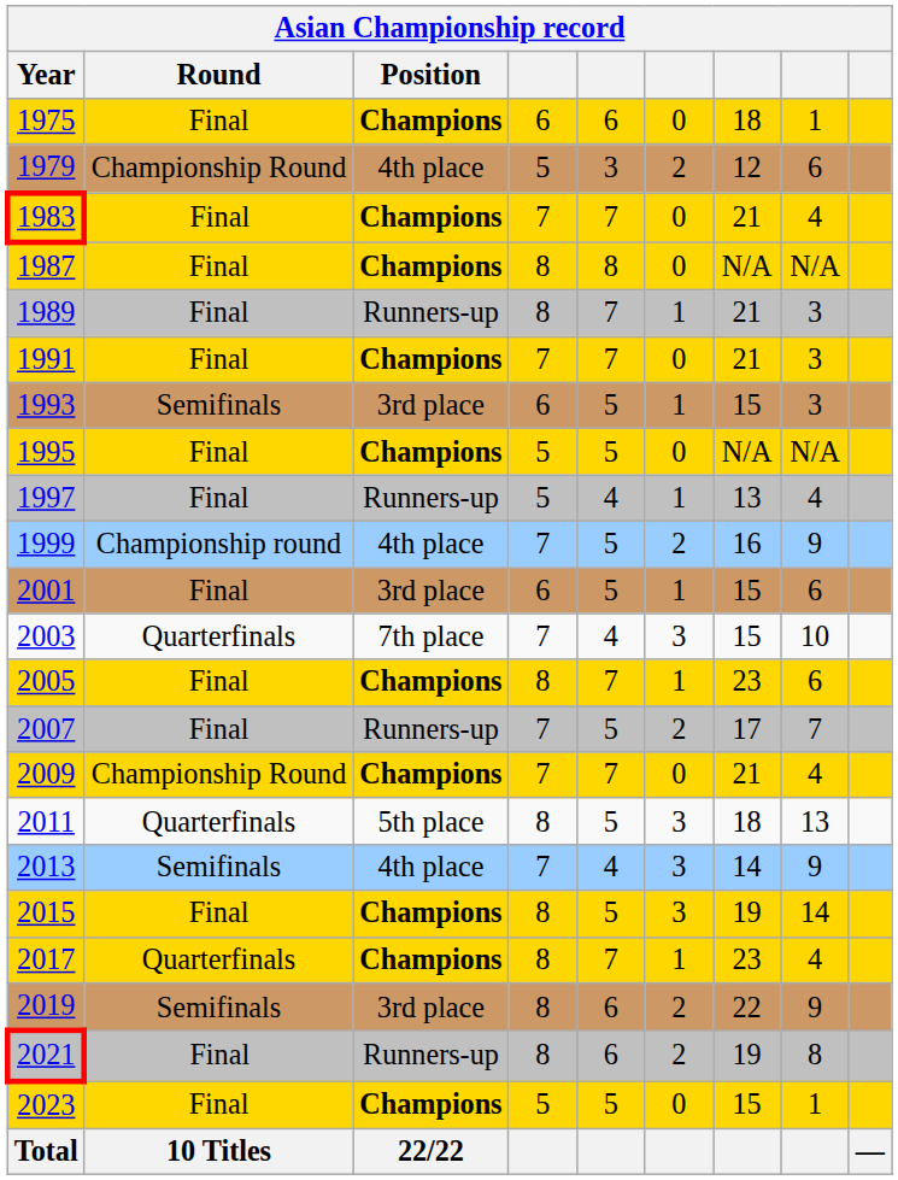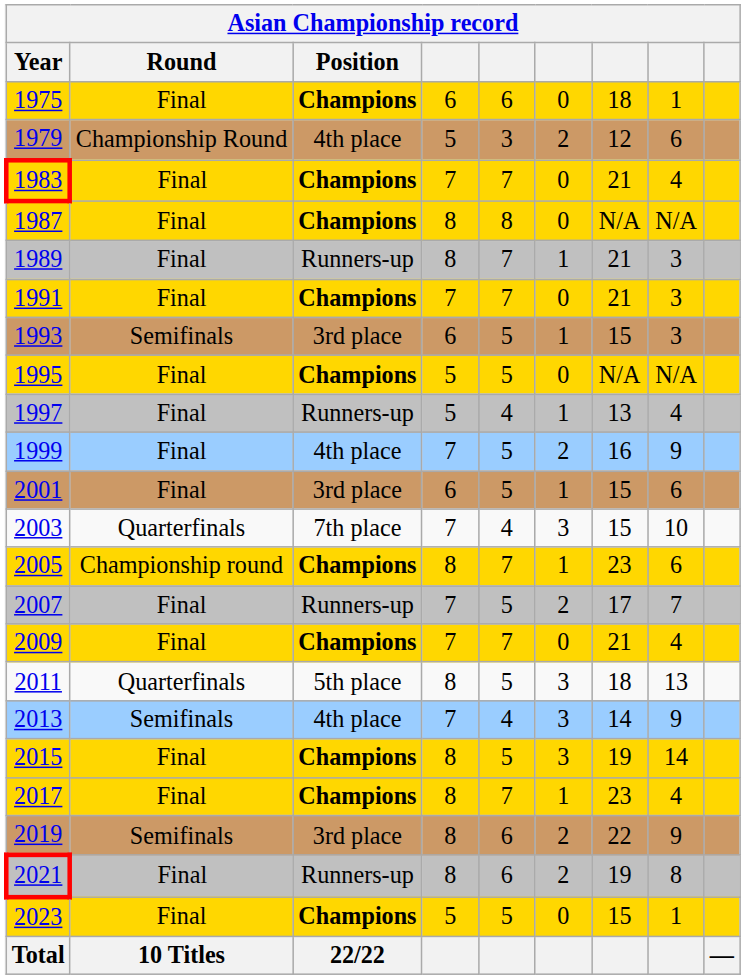 <table class="wikitable" style="text-align: center;">
 <tr>
 <th colspan=9><a href='#'>Asian Championship record</a></th>
 </tr>
 <tr>
 <th>Year</th>
 <th>Round</th>
 <th>Position</th>
 <th width=30></th>
 <th width=30></th>
 <th width=30></th>
 <th width=30></th>
 <th width=30></th>
 <th></th>
 </tr>
 <tr bgcolor=gold>
 <td> <a href='#'>1975</a></td>
 <td>Final</td>
 <td><strong>Champions</strong></td>
 <td>6</td>
 <td>6</td>
 <td>0</td>
 <td>18</td>
 <td>1</td>
 <td></td>
 </tr>
 <tr bgcolor=#cc9966>
 <td> <a href='#'>1979</a></td>
 <td>Championship Round</td>
 <td>4th place</td>
 <td>5</td>
 <td>3</td>
 <td>2</td>
 <td>12</td>
 <td>6</td>
 <td></td>
 </tr>
 <tr bgcolor=gold>
 <td style="border: 3px solid red"> <a href='#'>1983</a></td>
 <td>Final</td>
 <td><strong>Champions</strong></td>
 <td>7</td>
 <td>7</td>
 <td>0</td>
 <td>21</td>
 <td>4</td>
 <td></td>
 </tr>
 <tr bgcolor=gold>
 <td> <a href='#'>1987</a></td>
 <td>Final</td>
 <td><strong>Champions</strong></td>
 <td>8</td>
 <td>8</td>
 <td>0</td>
 <td>N/A</td>
 <td>N/A</td>
 <td></td>
 </tr>
 <tr bgcolor=silver>
 <td> <a href='#'>1989</a></td>
 <td>Final</td>
 <td>Runners-up</td>
 <td>8</td>
 <td>7</td>
 <td>1</td>
 <td>21</td>
 <td>3</td>
 <td></td>
 </tr>
 <tr bgcolor=gold>
 <td> <a href='#'>1991</a></td>
 <td>Final</td>
 <td><strong>Champions</strong></td>
 <td>7</td>
 <td>7</td>
 <td>0</td>
 <td>21</td>
 <td>3</td>
 <td></td>
 </tr>
 <tr bgcolor=#cc9966>
 <td> <a href='#'>1993</a></td>
 <td>Semifinals</td>
 <td>3rd place</td>
 <td>6</td>
 <td>5</td>
 <td>1</td>
 <td>15</td>
 <td>3</td>
 <td></td>
 </tr>
 <tr bgcolor=gold>
 <td> <a href='#'>1995</a></td>
 <td>Final</td>
 <td><strong>Champions</strong></td>
 <td>5</td>
 <td>5</td>
 <td>0</td>
 <td>N/A</td>
 <td>N/A</td>
 <td></td>
 </tr>
 <tr bgcolor=silver>
 <td> <a href='#'>1997</a></td>
 <td>Final</td>
 <td>Runners-up</td>
 <td>5</td>
 <td>4</td>
 <td>1</td>
 <td>13</td>
 <td>4</td>
 <td></td>
 </tr>
 <tr bgcolor=#9acdff>
 <td> <a href='#'>1999</a></td>
-<td>Championship round</td>
+<td>Final</td>
 <td>4th place</td>
 <td>7</td>
 <td>5</td>
 <td>2</td>
 <td>16</td>
 <td>9</td>
 <td></td>
 </tr>
 <tr bgcolor=#cc9966>
 <td> <a href='#'>2001</a></td>
 <td>Final</td>
 <td>3rd place</td>
 <td>6</td>
 <td>5</td>
 <td>1</td>
 <td>15</td>
 <td>6</td>
 <td></td>
 </tr>
 <tr>
 <td> <a href='#'>2003</a></td>
 <td>Quarterfinals</td>
 <td>7th place</td>
 <td>7</td>
 <td>4</td>
 <td>3</td>
 <td>15</td>
 <td>10</td>
 <td></td>
 </tr>
 <tr bgcolor=gold>
 <td> <a href='#'>2005</a></td>
-<td>Final</td>
+<td>Championship round</td>
 <td><strong>Champions</strong></td>
 <td>8</td>
 <td>7</td>
 <td>1</td>
 <td>23</td>
 <td>6</td>
 <td></td>
 </tr>
 <tr bgcolor=silver>
 <td> <a href='#'>2007</a></td>
 <td>Final</td>
 <td>Runners-up</td>
 <td>7</td>
 <td>5</td>
 <td>2</td>
 <td>17</td>
 <td>7</td>
 <td></td>
 </tr>
 <tr bgcolor=gold>
 <td> <a href='#'>2009</a></td>
-<td>Championship Round</td>
+<td>Final</td>
 <td><strong>Champions</strong></td>
 <td>7</td>
 <td>7</td>
 <td>0</td>
 <td>21</td>
 <td>4</td>
 <td></td>
 </tr>
 <tr>
 <td> <a href='#'>2011</a></td>
 <td>Quarterfinals</td>
 <td>5th place</td>
 <td>8</td>
 <td>5</td>
 <td>3</td>
 <td>18</td>
 <td>13</td>
 <td></td>
 </tr>
 <tr bgcolor=#9acdff>
 <td> <a href='#'>2013</a></td>
 <td>Semifinals</td>
 <td>4th place</td>
 <td>7</td>
 <td>4</td>
 <td>3</td>
 <td>14</td>
 <td>9</td>
 <td></td>
 </tr>
 <tr bgcolor=gold>
 <td> <a href='#'>2015</a></td>
 <td>Final</td>
 <td><strong>Champions</strong></td>
 <td>8</td>
 <td>5</td>
 <td>3</td>
 <td>19</td>
 <td>14</td>
 <td></td>
 </tr>
 <tr bgcolor=gold>
 <td> <a href='#'>2017</a></td>
-<td>Quarterfinals</td>
+<td>Final</td>
 <td><strong>Champions</strong></td>
 <td>8</td>
 <td>7</td>
 <td>1</td>
 <td>23</td>
 <td>4</td>
 <td></td>
 </tr>
 <tr bgcolor=#cc9966>
 <td> <a href='#'>2019</a></td>
 <td>Semifinals</td>
 <td>3rd place</td>
 <td>8</td>
 <td>6</td>
 <td>2</td>
 <td>22</td>
 <td>9</td>
 <td></td>
 </tr>
 <tr bgcolor=silver>
 <td style="border: 3px solid red"> <a href='#'>2021</a></td>
 <td>Final</td>
 <td>Runners-up</td>
 <td>8</td>
 <td>6</td>
 <td>2</td>
 <td>19</td>
 <td>8</td>
 <td></td>
 </tr>
 <tr bgcolor=gold>
 <td> <a href='#'>2023</a></td>
 <td>Final</td>
 <td><strong>Champions</strong></td>
 <td>5</td>
 <td>5</td>
 <td>0</td>
 <td>15</td>
 <td>1</td>
 <td></td>
 </tr>
 <tr>
 <th>Total</th>
 <th>10 Titles</th>
 <th>22/22</th>
 <th></th>
 <th></th>
 <th></th>
 <th></th>
 <th></th>
 <th>—</th>
 </tr>
 </table>
